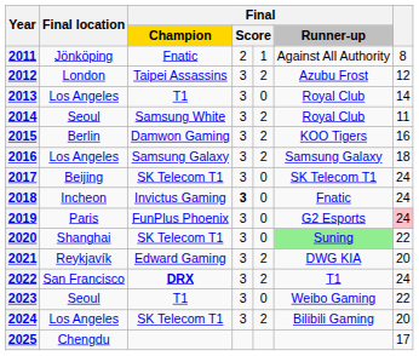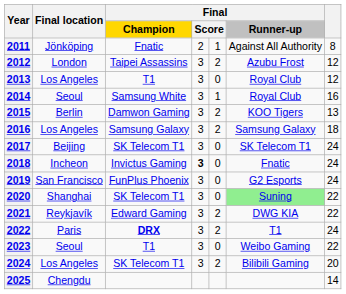 <table class="wikitable" style="text-align: left">
 <tr>
 <th rowspan="2">Year</th>
 <th rowspan="2">Final location</th>
 <th colspan="4">Final</th>
 <th rowspan="2"></th>
 </tr>
 <tr>
 <th style="background:gold;">Champion</th>
 <th colspan="2">Score</th>
 <th style="background:silver;">Runner-up</th>
 </tr>
 <tr align="center">
 <th><a href='#'>2011</a></th>
 <td><a href='#'>Jönköping</a></td>
 <td><a href='#'>Fnatic</a></td>
 <td style="text-align:center">2</td>
 <td style="text-align:center">1</td>
 <td>Against All Authority</td>
 <td>8</td>
 </tr>
 <tr align="center">
 <th><a href='#'>2012</a></th>
 <td><a href='#'>London</a></td>
 <td><a href='#'>Taipei Assassins</a></td>
 <td style="text-align:center">3</td>
 <td style="text-align:center">2</td>
 <td><a href='#'>Azubu Frost</a></td>
 <td>12</td>
 </tr>
 <tr align="center">
 <th><a href='#'>2013</a></th>
 <td><a href='#'>Los Angeles</a></td>
 <td><a href='#'>T1</a></td>
 <td style="text-align:center">3</td>
 <td style="text-align:center">0</td>
 <td><a href='#'>Royal Club</a></td>
-<td>14</td>
+<td>12</td>
 </tr>
 <tr align="center">
 <th><a href='#'>2014</a></th>
 <td><a href='#'>Seoul</a></td>
 <td><a href='#'>Samsung White</a></td>
 <td style="text-align:center">3</td>
-<td style="text-align:center">2</td>
+<td style="text-align:center">1</td>
 <td><a href='#'>Royal Club</a></td>
-<td>11</td>
+<td>16</td>
 </tr>
 <tr align="center">
 <th><a href='#'>2015</a></th>
 <td><a href='#'>Berlin</a></td>
 <td><a href='#'>Damwon Gaming</a></td>
 <td style="text-align:center">3</td>
 <td style="text-align:center">2</td>
 <td><a href='#'>KOO Tigers</a></td>
-<td>16</td>
+<td>13</td>
 </tr>
 <tr align="center">
 <th><a href='#'>2016</a></th>
 <td><a href='#'>Los Angeles</a></td>
 <td><a href='#'>Samsung Galaxy</a></td>
 <td style="text-align:center">3</td>
 <td style="text-align:center">2</td>
 <td><a href='#'>Samsung Galaxy</a></td>
 <td>18</td>
 </tr>
 <tr align="center">
 <th><a href='#'>2017</a></th>
 <td><a href='#'>Beijing</a></td>
 <td><a href='#'>SK Telecom T1</a></td>
 <td style="text-align:center">3</td>
 <td style="text-align:center">0</td>
 <td><a href='#'>SK Telecom T1</a></td>
 <td>24</td>
 </tr>
 <tr align="center">
 <th><a href='#'>2018</a></th>
 <td><a href='#'>Incheon</a></td>
 <td><a href='#'>Invictus Gaming</a></td>
 <td style="text-align:center"><strong>3</strong></td>
 <td style="text-align:center">0</td>
 <td><a href='#'>Fnatic</a></td>
 <td>24</td>
 </tr>
 <tr align="center">
 <th><a href='#'>2019</a></th>
-<td><a href='#'>Paris</a></td>
+<td><a href='#'>San Francisco</a></td>
 <td><a href='#'>FunPlus Phoenix</a></td>
 <td style="text-align:center">3</td>
 <td style="text-align:center">0</td>
 <td><a href='#'>G2 Esports</a></td>
-<td style="background: pink;">24</td>
+<td>24</td>
 </tr>
 <tr align="center">
 <th><a href='#'>2020</a></th>
 <td><a href='#'>Shanghai</a></td>
 <td><a href='#'>SK Telecom T1</a></td>
 <td style="text-align:center">3</td>
 <td style="text-align:center">0</td>
 <td style="background: lightgreen;"><a href='#'>Suning</a></td>
 <td>22</td>
 </tr>
 <tr align="center">
 <th><a href='#'>2021</a></th>
 <td><a href='#'>Reykjavík</a></td>
 <td><a href='#'>Edward Gaming</a></td>
 <td style="text-align:center">3</td>
 <td style="text-align:center">2</td>
 <td><a href='#'>DWG KIA</a></td>
-<td>20</td>
+<td>22</td>
 </tr>
 <tr align="center">
 <th><a href='#'>2022</a></th>
-<td><a href='#'>San Francisco</a></td>
+<td><a href='#'>Paris</a></td>
 <td><strong><a href='#'>DRX</a></strong></td>
 <td style="text-align:center">3</td>
 <td style="text-align:center">2</td>
 <td><a href='#'>T1</a></td>
 <td>24</td>
 </tr>
 <tr align="center">
 <th><a href='#'>2023</a></th>
 <td><a href='#'>Seoul</a></td>
 <td><a href='#'>T1</a></td>
 <td style="text-align:center">3</td>
 <td style="text-align:center">0</td>
 <td><a href='#'>Weibo Gaming</a></td>
 <td>22</td>
 </tr>
 <tr align="center">
 <th><a href='#'>2024</a></th>
 <td><a href='#'>Los Angeles</a></td>
 <td><a href='#'>SK Telecom T1</a></td>
 <td style="text-align:center">3</td>
 <td style="text-align:center">2</td>
 <td><a href='#'>Bilibili Gaming</a></td>
 <td>20</td>
 </tr>
 <tr align="center">
 <th><a href='#'>2025</a></th>
 <td><a href='#'>Chengdu</a></td>
 <td></td>
 <td></td>
 <td></td>
 <td></td>
-<td>17</td>
+<td>14</td>
 </tr>
 </table>
